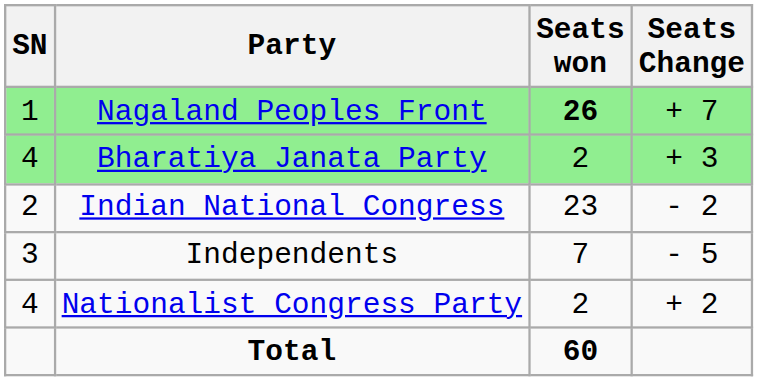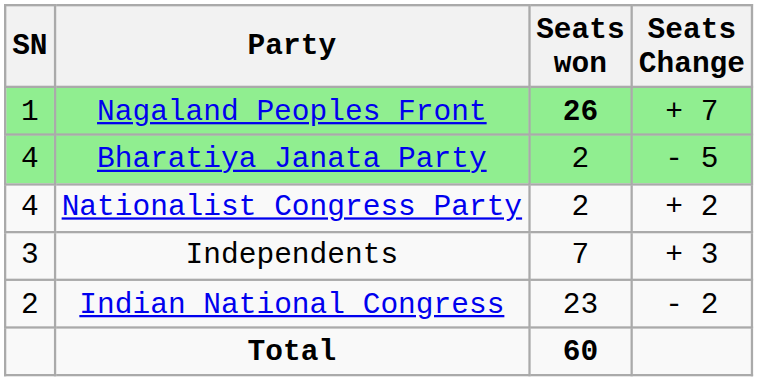 <table class="wikitable sortable" style="text-align:center;">
 <tr bgcolor="#cccccc">
 <th>SN</th>
 <th>Party</th>
 <th>Seats<br>won</th>
 <th>Seats<br>Change</th>
 </tr>
 <tr style="background: #90EE90;">
 <td>1</td>
 <td><a href='#'>Nagaland Peoples Front</a></td>
 <td><strong>26</strong></td>
 <td>+ 7</td>
 </tr>
 <tr style="background: #90EE90;">
 <td>4</td>
 <td><a href='#'>Bharatiya Janata Party</a></td>
 <td>2</td>
+<td>- 5</td>
+</tr>
+<tr>
+<td>4</td>
+<td><a href='#'>Nationalist Congress Party</a></td>
+<td>2</td>
+<td>+ 2</td>
+</tr>
+<tr>
+<td>3</td>
+<td>Independents</td>
+<td>7</td>
 <td>+ 3</td>
 </tr>
 <tr>
 <td>2</td>
 <td><a href='#'>Indian National Congress</a></td>
 <td>23</td>
 <td>- 2</td>
 </tr>
 <tr>
-<td>3</td>
-<td>Independents</td>
-<td>7</td>
-<td>- 5</td>
-</tr>
-<tr>
-<td>4</td>
-<td><a href='#'>Nationalist Congress Party</a></td>
-<td>2</td>
-<td>+ 2</td>
-</tr>
-<tr>
 <td></td>
 <td><strong>Total</strong></td>
 <td><strong>60</strong></td>
 <td></td>
 </tr>
 </table>
